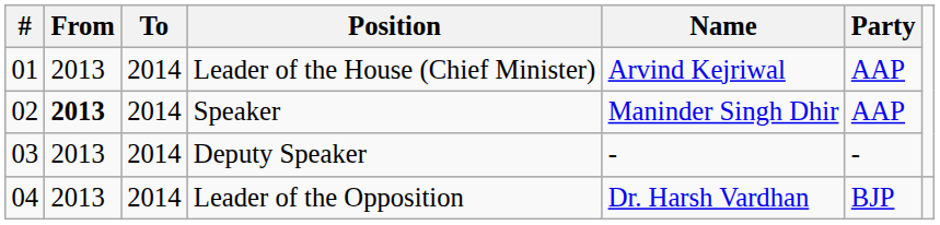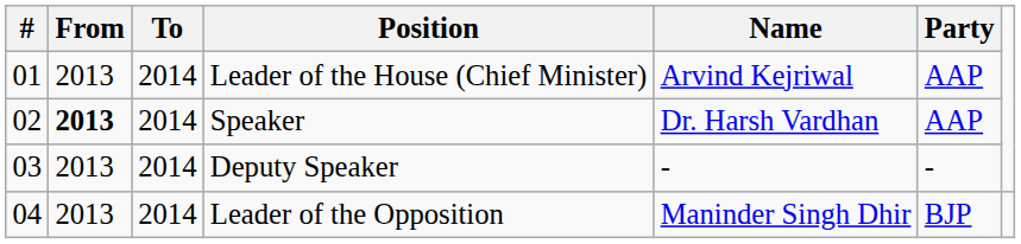 <table class="wikitable sortable">
 <tr>
 <th>#</th>
 <th>From</th>
 <th>To</th>
 <th>Position</th>
 <th>Name</th>
 <th>Party</th>
 </tr>
 <tr>
 <td>01</td>
 <td>2013</td>
 <td>2014</td>
 <td>Leader of the House (Chief Minister)</td>
 <td><a href='#'>Arvind Kejriwal</a></td>
 <td><a href='#'>AAP</a></td>
 </tr>
 <tr>
 <td>02</td>
 <td><strong>2013</strong></td>
 <td>2014</td>
 <td>Speaker</td>
-<td><a href='#'>Maninder Singh Dhir</a></td>
+<td><a href='#'>Dr. Harsh Vardhan</a></td>
 <td><a href='#'>AAP</a></td>
 </tr>
 <tr>
 <td>03</td>
 <td>2013</td>
 <td>2014</td>
 <td>Deputy Speaker</td>
 <td>-</td>
 <td>-</td>
 </tr>
 <tr>
 <td>04</td>
 <td>2013</td>
 <td>2014</td>
 <td>Leader of the Opposition</td>
-<td><a href='#'>Dr. Harsh Vardhan</a></td>
+<td><a href='#'>Maninder Singh Dhir</a></td>
 <td><a href='#'>BJP</a></td>
 <td></td>
 </tr>
 </table>
